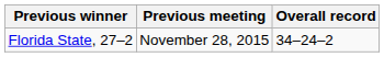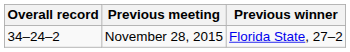 <table class="wikitable">
 <tr>
+<th>Overall record</th>
+<th>Previous meeting</th>
 <th>Previous winner</th>
-<th>Previous meeting</th>
-<th>Overall record</th>
 </tr>
 <tr>
+<td>34–24–2</td>
+<td>November 28, 2015</td>
 <td><a href='#'>Florida State</a>, 27–2</td>
-<td>November 28, 2015</td>
-<td>34–24–2</td>
 </tr>
 </table>
